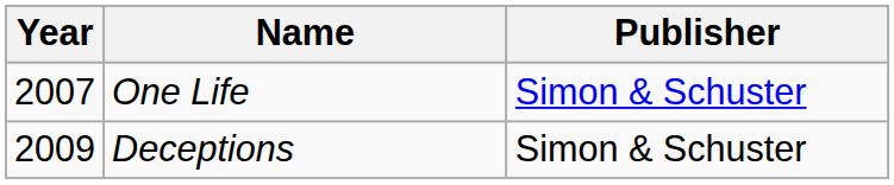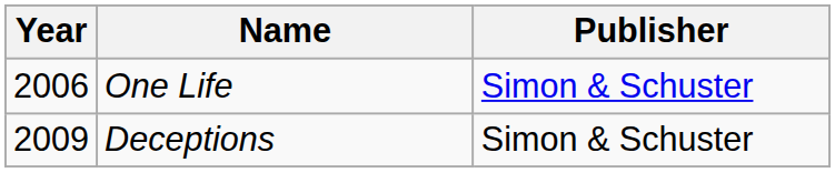 <table class="wikitable">
 <tr>
 <th width="33">Year</th>
 <th width="170">Name</th>
 <th width="160">Publisher</th>
 </tr>
 <tr>
-<td>2007</td>
+<td>2006</td>
 <td><em>One Life</em></td>
 <td><a href='#'>Simon & Schuster</a></td>
 </tr>
 <tr>
 <td>2009</td>
 <td><em>Deceptions</em></td>
 <td>Simon & Schuster</td>
 </tr>
 </table>
